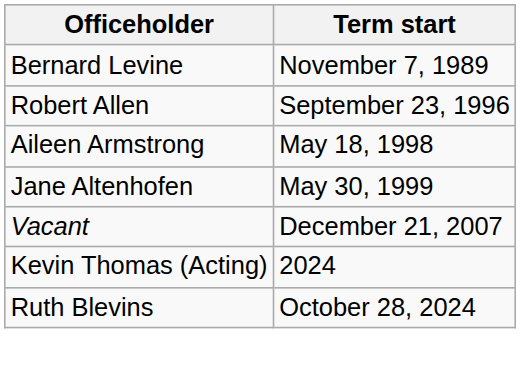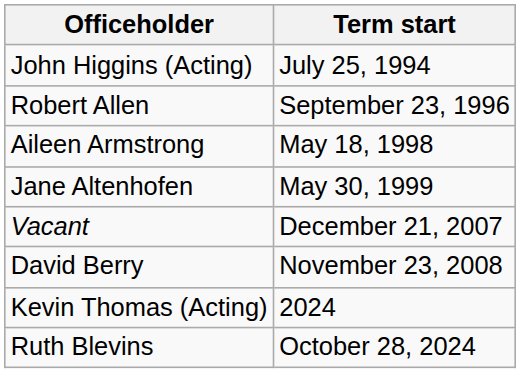 <table class="wikitable sortable">
 <tr style="vertical-align:bottom;">
 <th>Officeholder</th>
 <th>Term start</th>
 </tr>
 <tr>
-<td>Bernard Levine</td>
-<td>November 7, 1989</td>
+<td>John Higgins (Acting)</td>
+<td>July 25, 1994</td>
 </tr>
 <tr>
 <td>Robert Allen</td>
 <td>September 23, 1996<br></td>
 </tr>
 <tr>
 <td>Aileen Armstrong</td>
 <td>May 18, 1998</td>
 </tr>
 <tr>
 <td>Jane Altenhofen</td>
 <td>May 30, 1999</td>
 </tr>
 <tr>
 <td><em>Vacant</em></td>
 <td>December 21, 2007</td>
 </tr>
 <tr>
+<td>David Berry</td>
+<td>November 23, 2008</td>
+</tr>
+<tr>
 <td>Kevin Thomas (Acting)</td>
 <td>2024</td>
 </tr>
 <tr>
 <td>Ruth Blevins</td>
 <td>October 28, 2024</td>
 </tr>
 </table>
